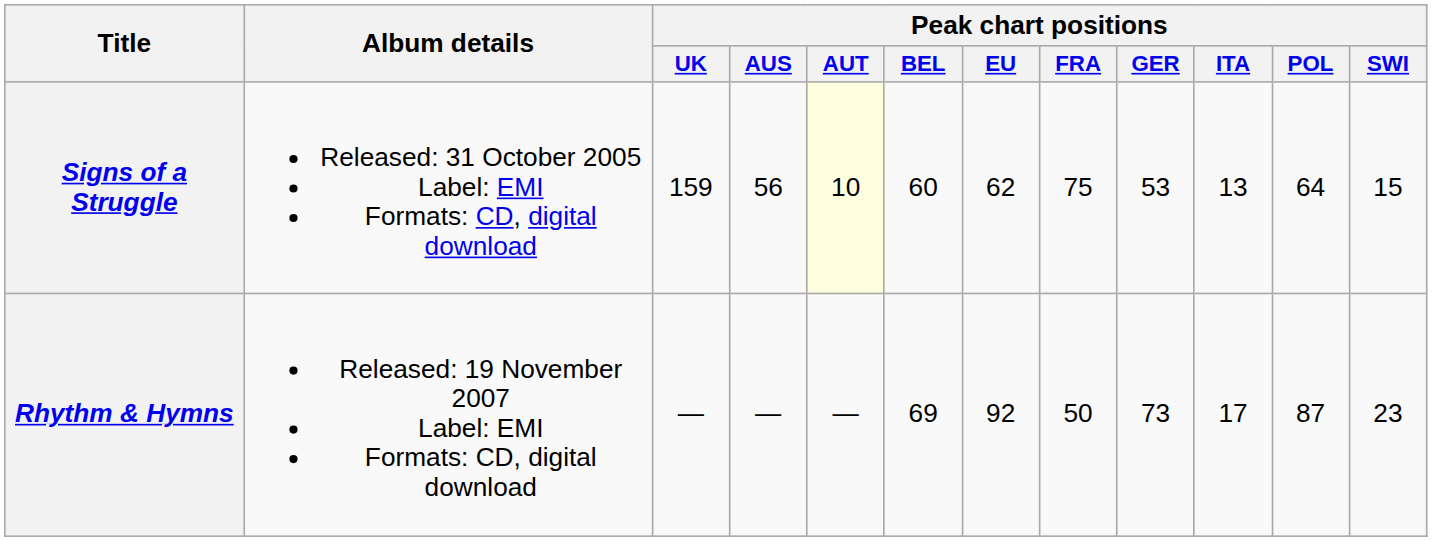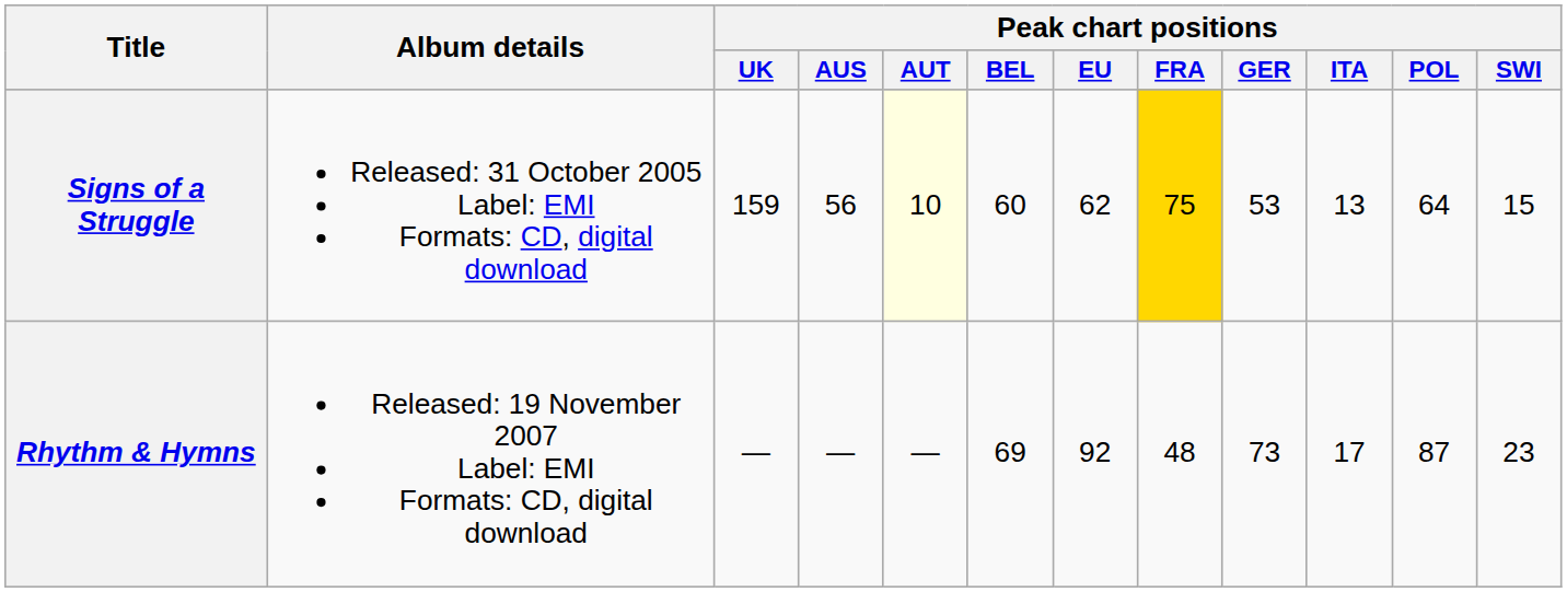 <table class="wikitable plainrowheaders" style="text-align:center;">
 <tr>
 <th scope="col" rowspan="2">Title</th>
 <th scope="col" rowspan="2">Album details</th>
 <th scope="col" colspan="10">Peak chart positions</th>
 </tr>
 <tr>
 <th scope="col" style="width:3em;font-size:85%;"><a href='#'>UK</a></th>
 <th scope="col" style="width:3em;font-size:85%;"><a href='#'>AUS</a><br></th>
 <th scope="col" style="width:3em;font-size:85%;"><a href='#'>AUT</a><br></th>
 <th scope="col" style="width:3em;font-size:85%;"><a href='#'>BEL</a><br></th>
 <th scope="col" style="width:3em;font-size:85%;"><a href='#'>EU</a></th>
 <th scope="col" style="width:3em;font-size:85%;"><a href='#'>FRA</a><br></th>
 <th scope="col" style="width:3em;font-size:85%;"><a href='#'>GER</a><br></th>
 <th scope="col" style="width:3em;font-size:85%;"><a href='#'>ITA</a><br></th>
 <th scope="col" style="width:3em;font-size:85%;"><a href='#'>POL</a></th>
 <th scope="col" style="width:3em;font-size:85%;"><a href='#'>SWI</a><br></th>
 </tr>
 <tr>
 <th scope="row"><em><a href='#'>Signs of a Struggle</a></em></th>
 <td><br><ul><li>Released: 31 October 2005</li><li>Label: <a href='#'>EMI</a></li><li>Formats: <a href='#'>CD</a>, <a href='#'>digital download</a></li></ul></td>
 <td>159</td>
 <td>56</td>
 <td style="background: lightyellow;">10</td>
 <td>60</td>
 <td>62</td>
-<td>75</td>
+<td style="background: gold;">75</td>
 <td>53</td>
 <td>13</td>
 <td>64</td>
 <td>15</td>
 </tr>
 <tr>
 <th scope="row"><em><a href='#'>Rhythm & Hymns</a></em></th>
 <td><br><ul><li>Released: 19 November 2007</li><li>Label: EMI</li><li>Formats: CD, digital download</li></ul></td>
 <td>—</td>
 <td>—</td>
 <td>—</td>
 <td>69</td>
 <td>92</td>
-<td>50</td>
+<td>48</td>
 <td>73</td>
 <td>17</td>
 <td>87</td>
 <td>23</td>
 </tr>
 </table>
